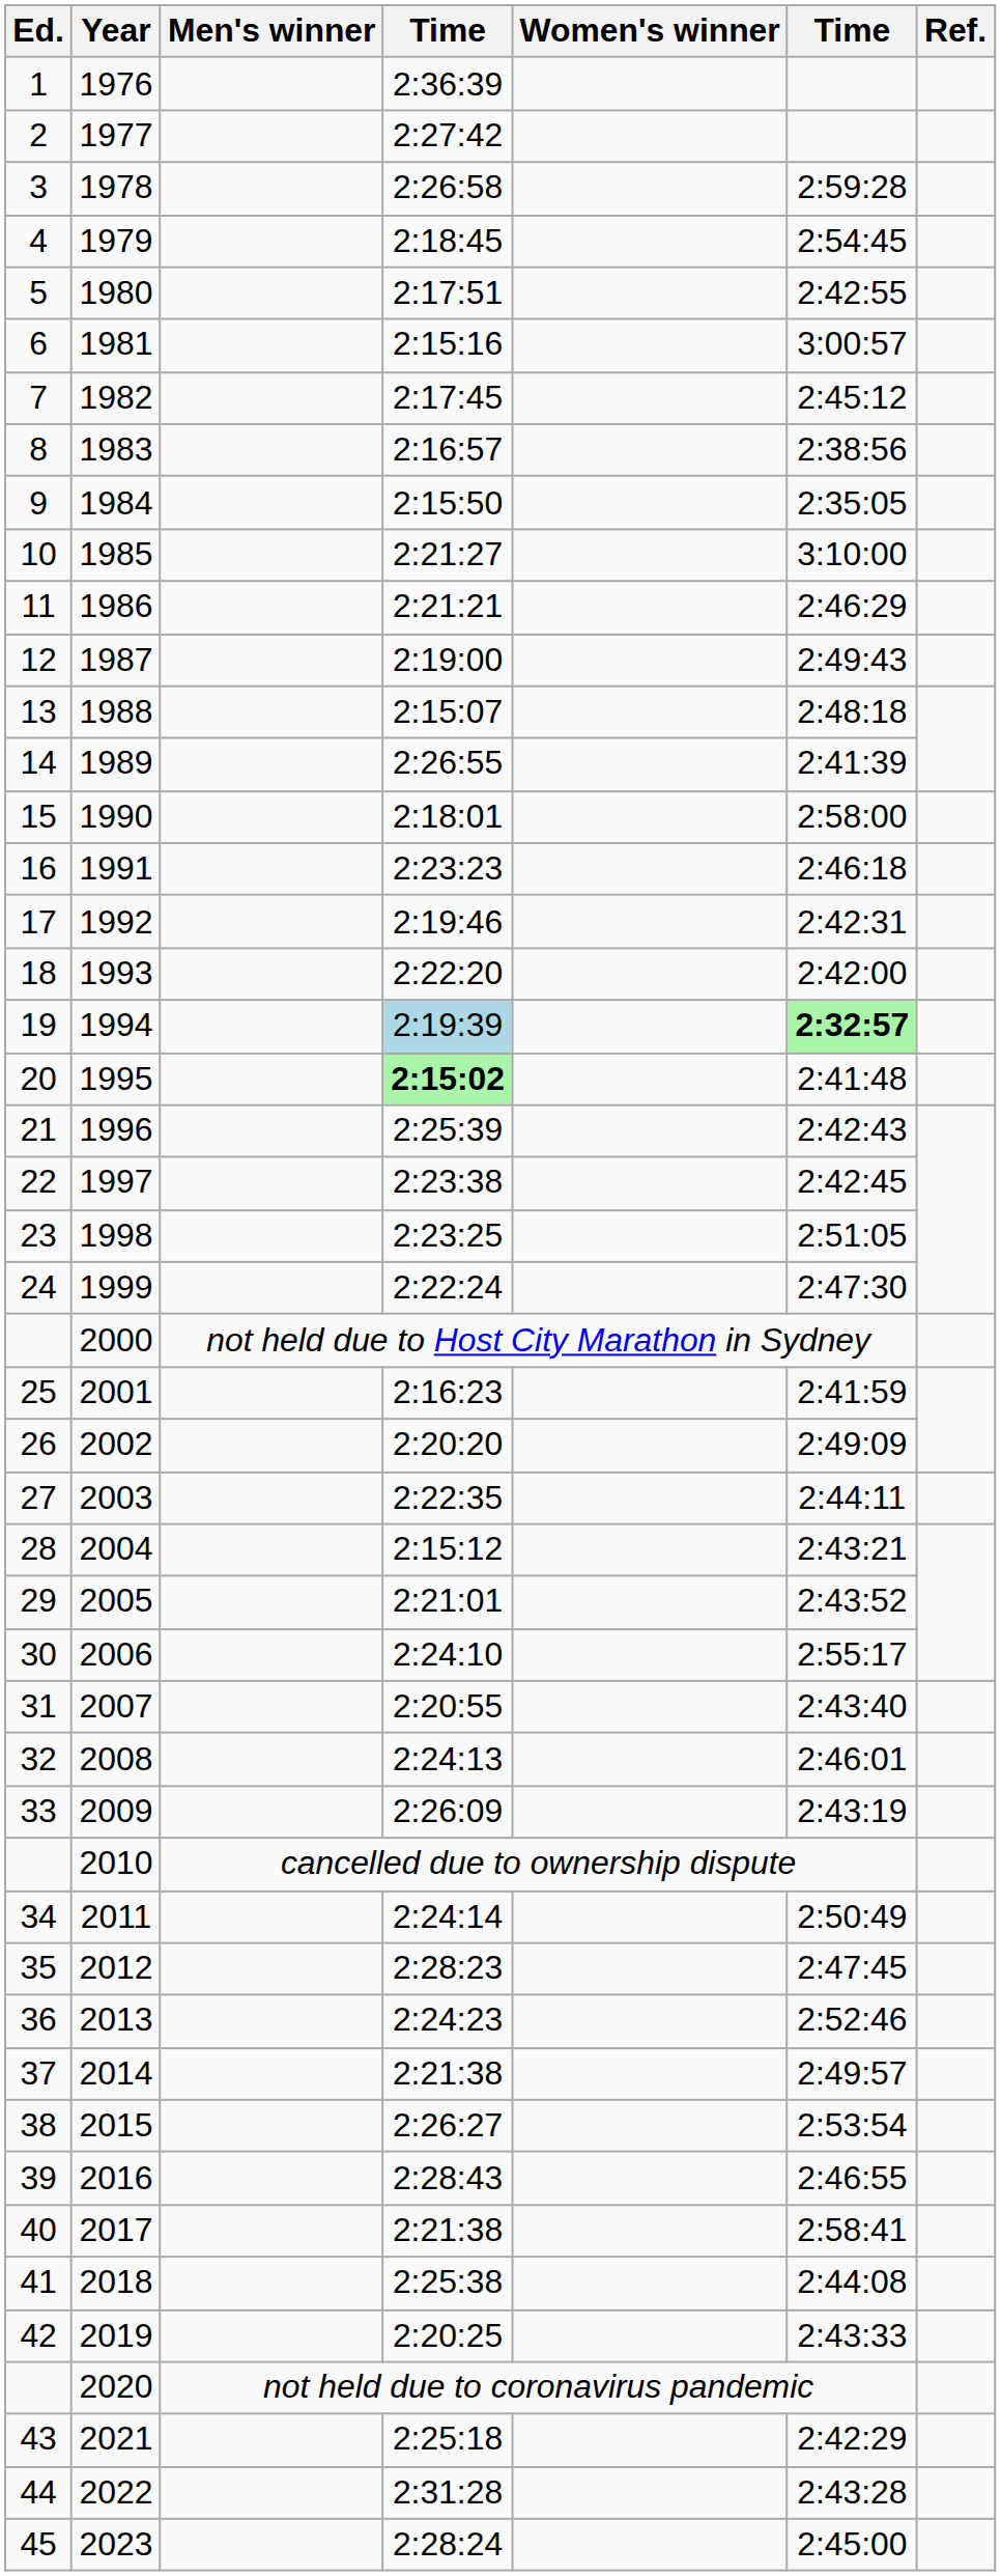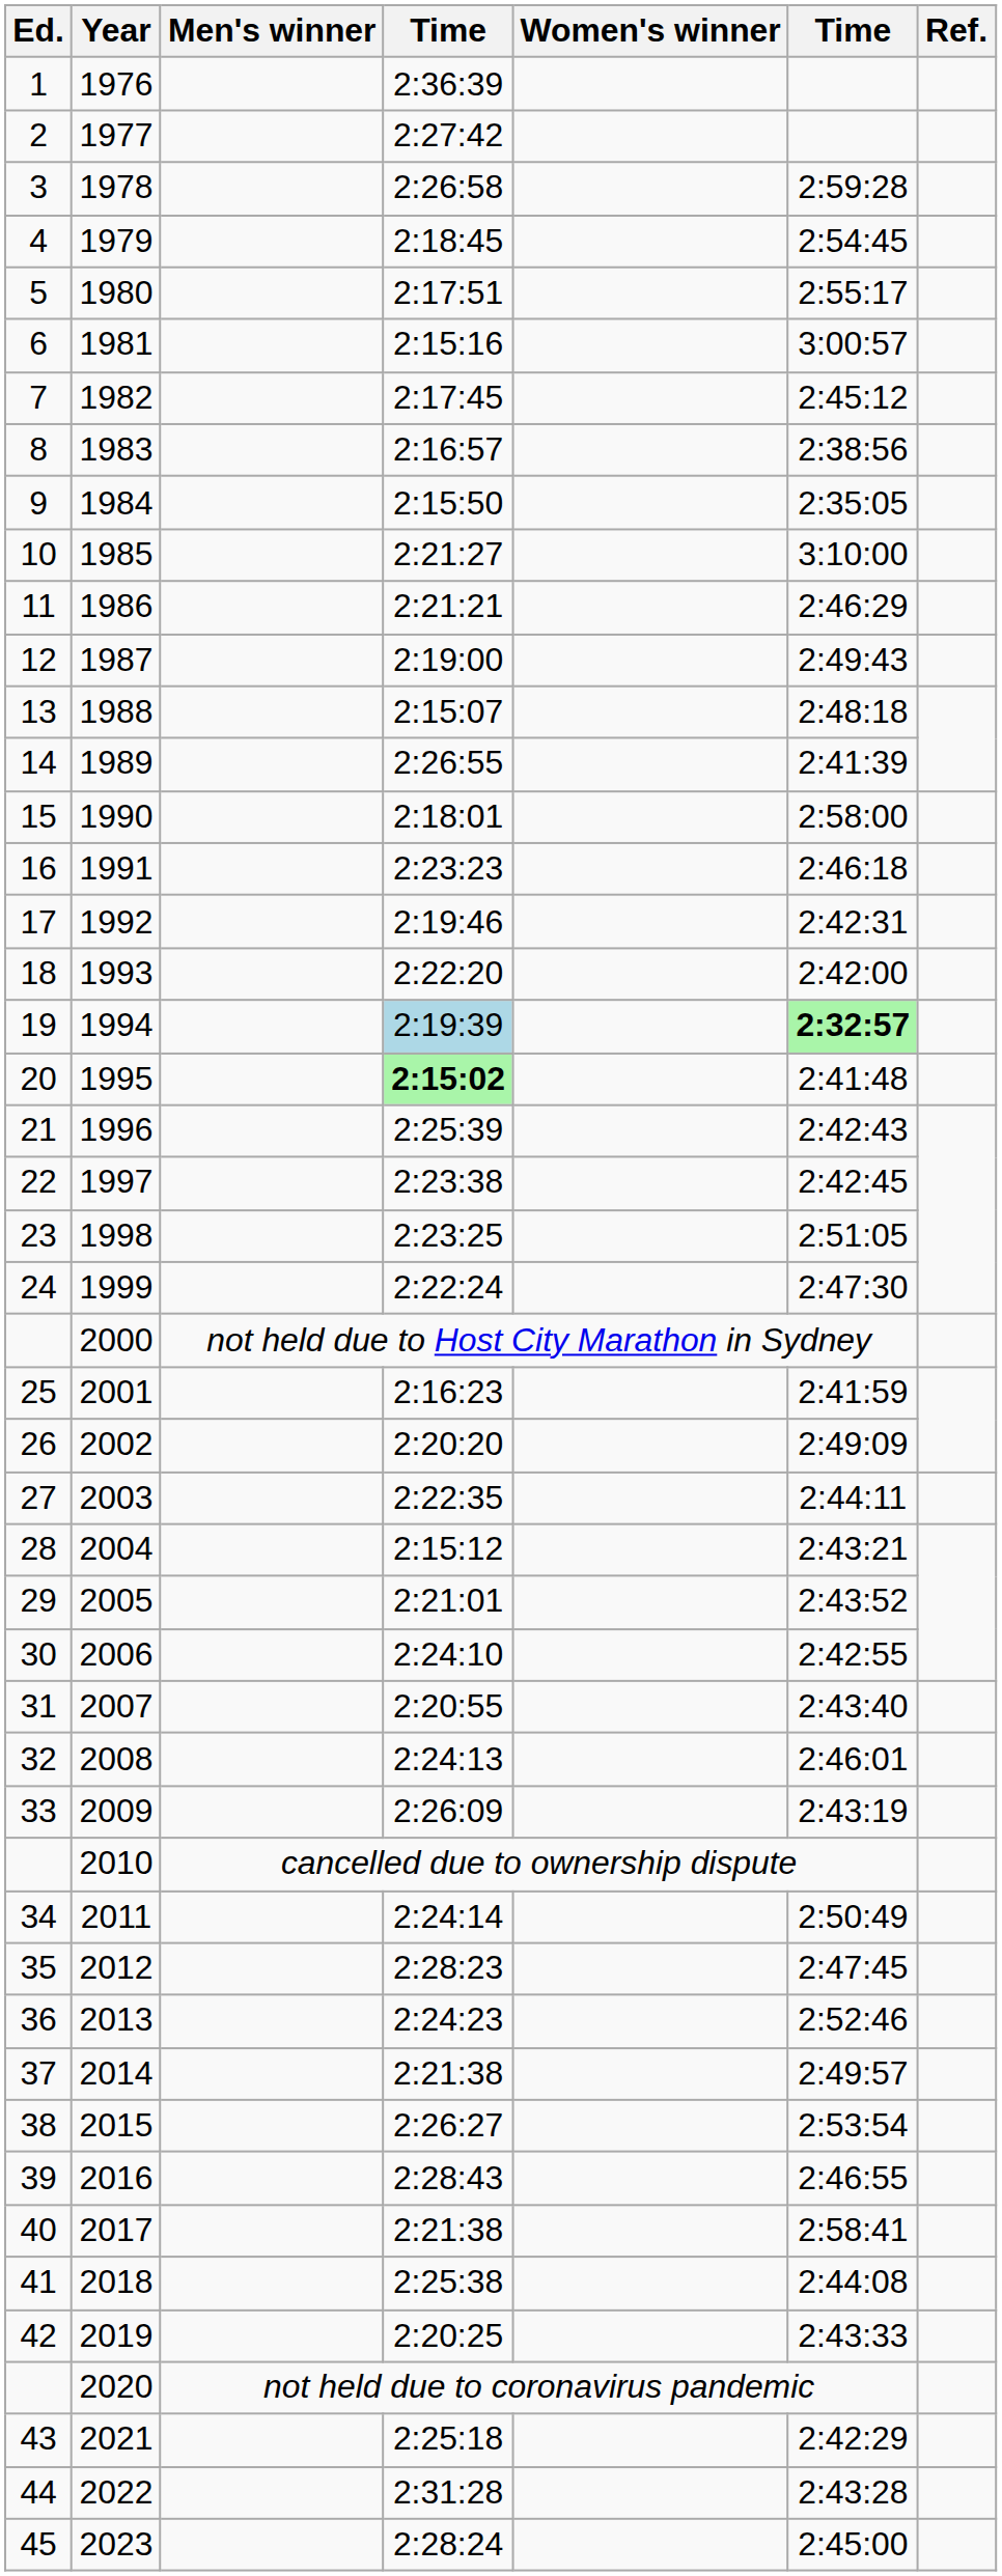 <table class="wikitable sortable" style="text-align:center">
 <tr>
 <th class="unsortable">Ed.</th>
 <th>Year</th>
 <th>Men's winner</th>
 <th>Time</th>
 <th>Women's winner</th>
 <th>Time</th>
 <th class="unsortable">Ref.</th>
 </tr>
 <tr>
 <td>1</td>
 <td>1976</td>
 <td align=left></td>
 <td>2:36:39</td>
 <td></td>
 <td></td>
 <td></td>
 </tr>
 <tr>
 <td>2</td>
 <td>1977</td>
 <td align=left></td>
 <td>2:27:42</td>
 <td></td>
 <td></td>
 <td></td>
 </tr>
 <tr>
 <td>3</td>
 <td>1978</td>
 <td align=left></td>
 <td>2:26:58</td>
 <td align=left></td>
 <td>2:59:28</td>
 <td></td>
 </tr>
 <tr>
 <td>4</td>
 <td>1979</td>
 <td align=left></td>
 <td>2:18:45</td>
 <td align=left></td>
 <td>2:54:45</td>
 <td></td>
 </tr>
 <tr>
 <td>5</td>
 <td>1980</td>
 <td align=left></td>
 <td>2:17:51</td>
 <td align=left></td>
-<td>2:42:55</td>
+<td>2:55:17</td>
 <td></td>
 </tr>
 <tr>
 <td>6</td>
 <td>1981</td>
 <td align=left></td>
 <td>2:15:16</td>
 <td align=left></td>
 <td>3:00:57</td>
 <td></td>
 </tr>
 <tr>
 <td>7</td>
 <td>1982</td>
 <td align=left></td>
 <td>2:17:45</td>
 <td align=left></td>
 <td>2:45:12</td>
 <td></td>
 </tr>
 <tr>
 <td>8</td>
 <td>1983</td>
 <td align=left></td>
 <td>2:16:57</td>
 <td align=left></td>
 <td>2:38:56</td>
 <td></td>
 </tr>
 <tr>
 <td>9</td>
 <td>1984</td>
 <td align=left></td>
 <td>2:15:50</td>
 <td align=left></td>
 <td>2:35:05</td>
 <td></td>
 </tr>
 <tr>
 <td>10</td>
 <td>1985</td>
 <td align=left></td>
 <td>2:21:27</td>
 <td align=left></td>
 <td>3:10:00</td>
 <td></td>
 </tr>
 <tr>
 <td>11</td>
 <td>1986</td>
 <td align=left></td>
 <td>2:21:21</td>
 <td align=left></td>
 <td>2:46:29</td>
 <td></td>
 </tr>
 <tr>
 <td>12</td>
 <td>1987</td>
 <td align=left></td>
 <td>2:19:00</td>
 <td align=left></td>
 <td>2:49:43</td>
 <td></td>
 </tr>
 <tr>
 <td>13</td>
 <td>1988</td>
 <td align=left></td>
 <td>2:15:07</td>
 <td align=left></td>
 <td>2:48:18</td>
 </tr>
 <tr>
 <td>14</td>
 <td>1989</td>
 <td align=left></td>
 <td>2:26:55</td>
 <td align=left></td>
 <td>2:41:39</td>
 </tr>
 <tr>
 <td>15</td>
 <td>1990</td>
 <td align=left></td>
 <td>2:18:01</td>
 <td align=left></td>
 <td>2:58:00</td>
 <td></td>
 </tr>
 <tr>
 <td>16</td>
 <td>1991</td>
 <td align=left></td>
 <td>2:23:23</td>
 <td align=left></td>
 <td>2:46:18</td>
 <td></td>
 </tr>
 <tr>
 <td>17</td>
 <td>1992</td>
 <td align=left></td>
 <td>2:19:46</td>
 <td align=left></td>
 <td>2:42:31</td>
 <td></td>
 </tr>
 <tr>
 <td>18</td>
 <td>1993</td>
 <td align=left></td>
 <td>2:22:20</td>
 <td align=left></td>
 <td>2:42:00</td>
 <td></td>
 </tr>
 <tr>
 <td>19</td>
 <td>1994</td>
 <td align=left></td>
 <td style="background: lightblue;">2:19:39</td>
 <td align=left></td>
 <td bgcolor=#A9F5A9><strong>2:32:57</strong></td>
 <td></td>
 </tr>
 <tr>
 <td>20</td>
 <td>1995</td>
 <td align=left></td>
 <td bgcolor=#A9F5A9><strong>2:15:02</strong></td>
 <td align=left></td>
 <td>2:41:48</td>
 <td></td>
 </tr>
 <tr>
 <td>21</td>
 <td>1996</td>
 <td align=left></td>
 <td>2:25:39</td>
 <td align=left></td>
 <td>2:42:43</td>
 </tr>
 <tr>
 <td>22</td>
 <td>1997</td>
 <td align=left></td>
 <td>2:23:38</td>
 <td align=left></td>
 <td>2:42:45</td>
 </tr>
 <tr>
 <td>23</td>
 <td>1998</td>
 <td align=left></td>
 <td>2:23:25</td>
 <td align=left></td>
 <td>2:51:05</td>
 </tr>
 <tr>
 <td>24</td>
 <td>1999</td>
 <td align=left></td>
 <td>2:22:24</td>
 <td align=left></td>
 <td>2:47:30</td>
 </tr>
 <tr>
 <td></td>
 <td>2000</td>
 <td colspan="4" align="center" data-sort-value=""><em>not held due to <a href='#'>Host City Marathon</a> in Sydney</em></td>
 <td></td>
 </tr>
 <tr>
 <td>25</td>
 <td>2001</td>
 <td align=left></td>
 <td>2:16:23</td>
 <td align=left></td>
 <td>2:41:59</td>
 </tr>
 <tr>
 <td>26</td>
 <td>2002</td>
 <td align=left></td>
 <td>2:20:20</td>
 <td align=left></td>
 <td>2:49:09</td>
 </tr>
 <tr>
 <td>27</td>
 <td>2003</td>
 <td align=left></td>
 <td>2:22:35</td>
 <td align=left></td>
 <td>2:44:11</td>
 <td></td>
 </tr>
 <tr>
 <td>28</td>
 <td>2004</td>
 <td align=left></td>
 <td>2:15:12</td>
 <td align=left></td>
 <td>2:43:21</td>
 </tr>
 <tr>
 <td>29</td>
 <td>2005</td>
 <td align=left></td>
 <td>2:21:01</td>
 <td align=left></td>
 <td>2:43:52</td>
 </tr>
 <tr>
 <td>30</td>
 <td>2006</td>
 <td align=left></td>
 <td>2:24:10</td>
 <td align=left></td>
-<td>2:55:17</td>
+<td>2:42:55</td>
 </tr>
 <tr>
 <td>31</td>
 <td>2007</td>
 <td align=left></td>
 <td>2:20:55</td>
 <td align=left></td>
 <td>2:43:40</td>
 <td></td>
 </tr>
 <tr>
 <td>32</td>
 <td>2008</td>
 <td align=left></td>
 <td>2:24:13</td>
 <td align=left></td>
 <td>2:46:01</td>
 <td></td>
 </tr>
 <tr>
 <td>33</td>
 <td>2009</td>
 <td align=left></td>
 <td>2:26:09</td>
 <td align=left></td>
 <td>2:43:19</td>
 </tr>
 <tr>
 <td></td>
 <td>2010</td>
 <td colspan="4" align="center" data-sort-value=""><em>cancelled due to ownership dispute</em></td>
 <td></td>
 </tr>
 <tr>
 <td>34</td>
 <td>2011</td>
 <td align=left></td>
 <td>2:24:14</td>
 <td align=left></td>
 <td>2:50:49</td>
 <td></td>
 </tr>
 <tr>
 <td>35</td>
 <td>2012</td>
 <td align=left></td>
 <td>2:28:23</td>
 <td align=left></td>
 <td>2:47:45</td>
 <td></td>
 </tr>
 <tr>
 <td>36</td>
 <td>2013</td>
 <td align=left></td>
 <td>2:24:23</td>
 <td align=left></td>
 <td>2:52:46</td>
 <td></td>
 </tr>
 <tr>
 <td>37</td>
 <td>2014</td>
 <td align=left></td>
 <td>2:21:38</td>
 <td align=left></td>
 <td>2:49:57</td>
 <td></td>
 </tr>
 <tr>
 <td>38</td>
 <td>2015</td>
 <td align=left></td>
 <td>2:26:27</td>
 <td align=left></td>
 <td>2:53:54</td>
 <td></td>
 </tr>
 <tr>
 <td>39</td>
 <td>2016</td>
 <td align=left></td>
 <td>2:28:43</td>
 <td align=left></td>
 <td>2:46:55</td>
 </tr>
 <tr>
 <td>40</td>
 <td>2017</td>
 <td align=left></td>
 <td>2:21:38</td>
 <td align=left></td>
 <td>2:58:41</td>
 <td></td>
 </tr>
 <tr>
 <td>41</td>
 <td>2018</td>
 <td align=left></td>
 <td>2:25:38</td>
 <td align=left></td>
 <td>2:44:08</td>
 </tr>
 <tr>
 <td>42</td>
 <td>2019</td>
 <td align=left></td>
 <td>2:20:25</td>
 <td align=left></td>
 <td>2:43:33</td>
 <td></td>
 </tr>
 <tr>
 <td></td>
 <td>2020</td>
 <td colspan="4" align="center" data-sort-value=""><em>not held due to coronavirus pandemic</em></td>
 <td></td>
 </tr>
 <tr>
 <td>43</td>
 <td>2021</td>
 <td align=left></td>
 <td>2:25:18</td>
 <td align=left></td>
 <td>2:42:29</td>
 <td></td>
 </tr>
 <tr>
 <td>44</td>
 <td>2022</td>
 <td align=left></td>
 <td>2:31:28</td>
 <td align=left></td>
 <td>2:43:28</td>
 <td></td>
 </tr>
 <tr>
 <td>45</td>
 <td>2023</td>
 <td align=left></td>
 <td>2:28:24</td>
 <td align=left></td>
 <td>2:45:00</td>
 <td></td>
 </tr>
 </table>
